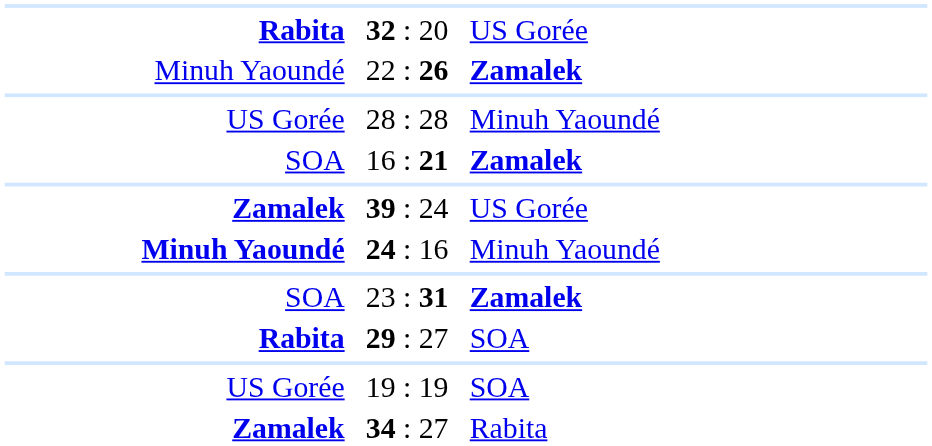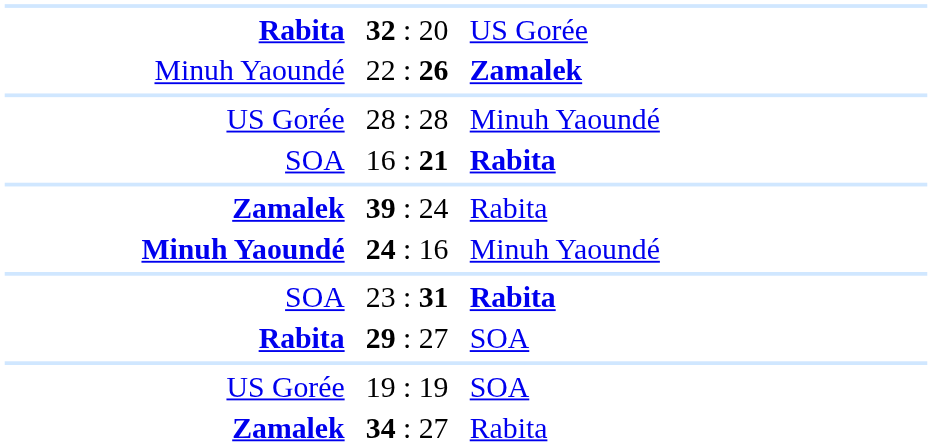 <table style="text-align:center" width=500>
 <tr>
 <th width=30%></th>
 <th width=10%></th>
 <th width=30%></th>
 <th width=10%></th>
 </tr>
 <tr align="left" bgcolor=#D0E7FF>
 <td colspan=4></td>
 </tr>
 <tr>
 <td align="right"><strong><a href='#'>Rabita</a></strong> </td>
 <td><strong>32</strong> : 20</td>
 <td align=left> <a href='#'>US Gorée</a></td>
 </tr>
 <tr>
 <td align="right"><a href='#'>Minuh Yaoundé</a> </td>
 <td>22 : <strong>26</strong></td>
 <td align=left> <strong><a href='#'>Zamalek</a></strong></td>
 </tr>
 <tr align="left" bgcolor=#D0E7FF>
 <td colspan=4></td>
 </tr>
 <tr>
 <td align="right"><a href='#'>US Gorée</a> </td>
 <td>28 : 28</td>
 <td align=left> <a href='#'>Minuh Yaoundé</a></td>
 </tr>
 <tr>
 <td align="right"><a href='#'>SOA</a> </td>
 <td>16 : <strong>21</strong></td>
-<td align=left> <strong><a href='#'>Zamalek</a></strong></td>
+<td align=left> <strong><a href='#'>Rabita</a></strong></td>
 </tr>
 <tr align="left" bgcolor=#D0E7FF>
 <td colspan=4></td>
 </tr>
 <tr>
 <td align="right"><strong><a href='#'>Zamalek</a></strong> </td>
 <td><strong>39</strong> : 24</td>
-<td align=left> <a href='#'>US Gorée</a></td>
+<td align=left> <a href='#'>Rabita</a></td>
 </tr>
 <tr>
 <td align="right"><strong><a href='#'>Minuh Yaoundé</a></strong> </td>
 <td><strong>24</strong> : 16</td>
 <td align=left> <a href='#'>Minuh Yaoundé</a></td>
 </tr>
 <tr align="left" bgcolor=#D0E7FF>
 <td colspan=4></td>
 </tr>
 <tr>
 <td align="right"><a href='#'>SOA</a> </td>
 <td>23 : <strong>31</strong></td>
-<td align=left> <strong><a href='#'>Zamalek</a></strong></td>
+<td align=left> <strong><a href='#'>Rabita</a></strong></td>
 </tr>
 <tr>
 <td align="right"><strong><a href='#'>Rabita</a></strong> </td>
 <td><strong>29</strong> : 27</td>
 <td align=left> <a href='#'>SOA</a></td>
 </tr>
 <tr align="left" bgcolor=#D0E7FF>
 <td colspan=4></td>
 </tr>
 <tr>
 <td align="right"><a href='#'>US Gorée</a> </td>
 <td>19 : 19</td>
 <td align=left> <a href='#'>SOA</a></td>
 </tr>
 <tr>
 <td align="right"><strong><a href='#'>Zamalek</a></strong> </td>
 <td><strong>34</strong> : 27</td>
 <td align=left> <a href='#'>Rabita</a></td>
 </tr>
 </table>
